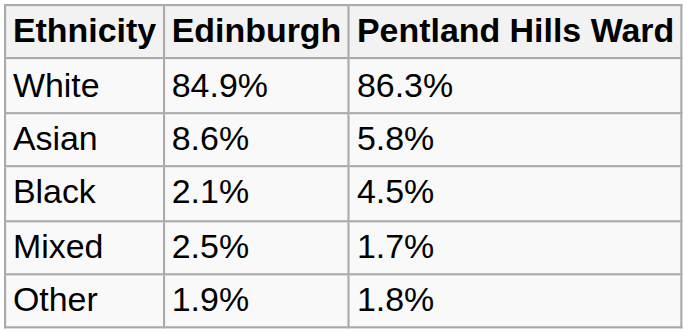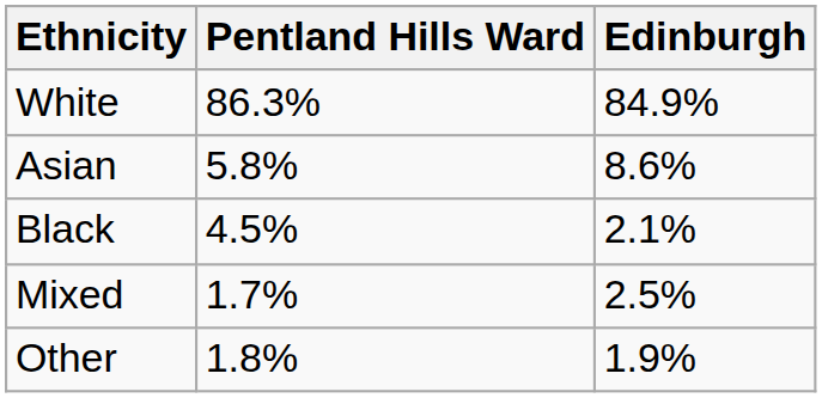 <table class="wikitable">
 <tr>
 <th>Ethnicity</th>
+<th>Pentland Hills Ward</th>
 <th>Edinburgh</th>
-<th>Pentland Hills Ward</th>
 </tr>
 <tr>
 <td>White</td>
+<td>86.3%</td>
 <td>84.9%</td>
-<td>86.3%</td>
 </tr>
 <tr>
 <td>Asian</td>
+<td>5.8%</td>
 <td>8.6%</td>
-<td>5.8%</td>
 </tr>
 <tr>
 <td>Black</td>
+<td>4.5%</td>
 <td>2.1%</td>
-<td>4.5%</td>
 </tr>
 <tr>
 <td>Mixed</td>
+<td>1.7%</td>
 <td>2.5%</td>
-<td>1.7%</td>
 </tr>
 <tr>
 <td>Other</td>
+<td>1.8%</td>
 <td>1.9%</td>
-<td>1.8%</td>
 </tr>
 </table>
